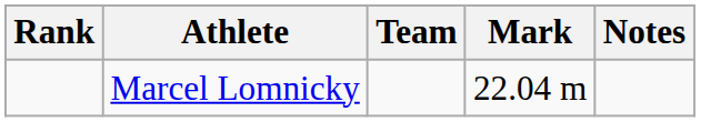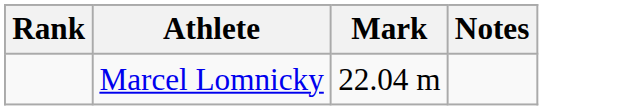 <table class="wikitable sortable">
 <tr>
 <th>Rank</th>
 <th>Athlete</th>
-<th>Team</th>
 <th>Mark</th>
 <th>Notes</th>
 </tr>
 <tr>
 <td align=center></td>
 <td><a href='#'>Marcel Lomnicky</a></td>
-<td></td>
 <td>22.04 m</td>
 <td></td>
 </tr>
 </table>
